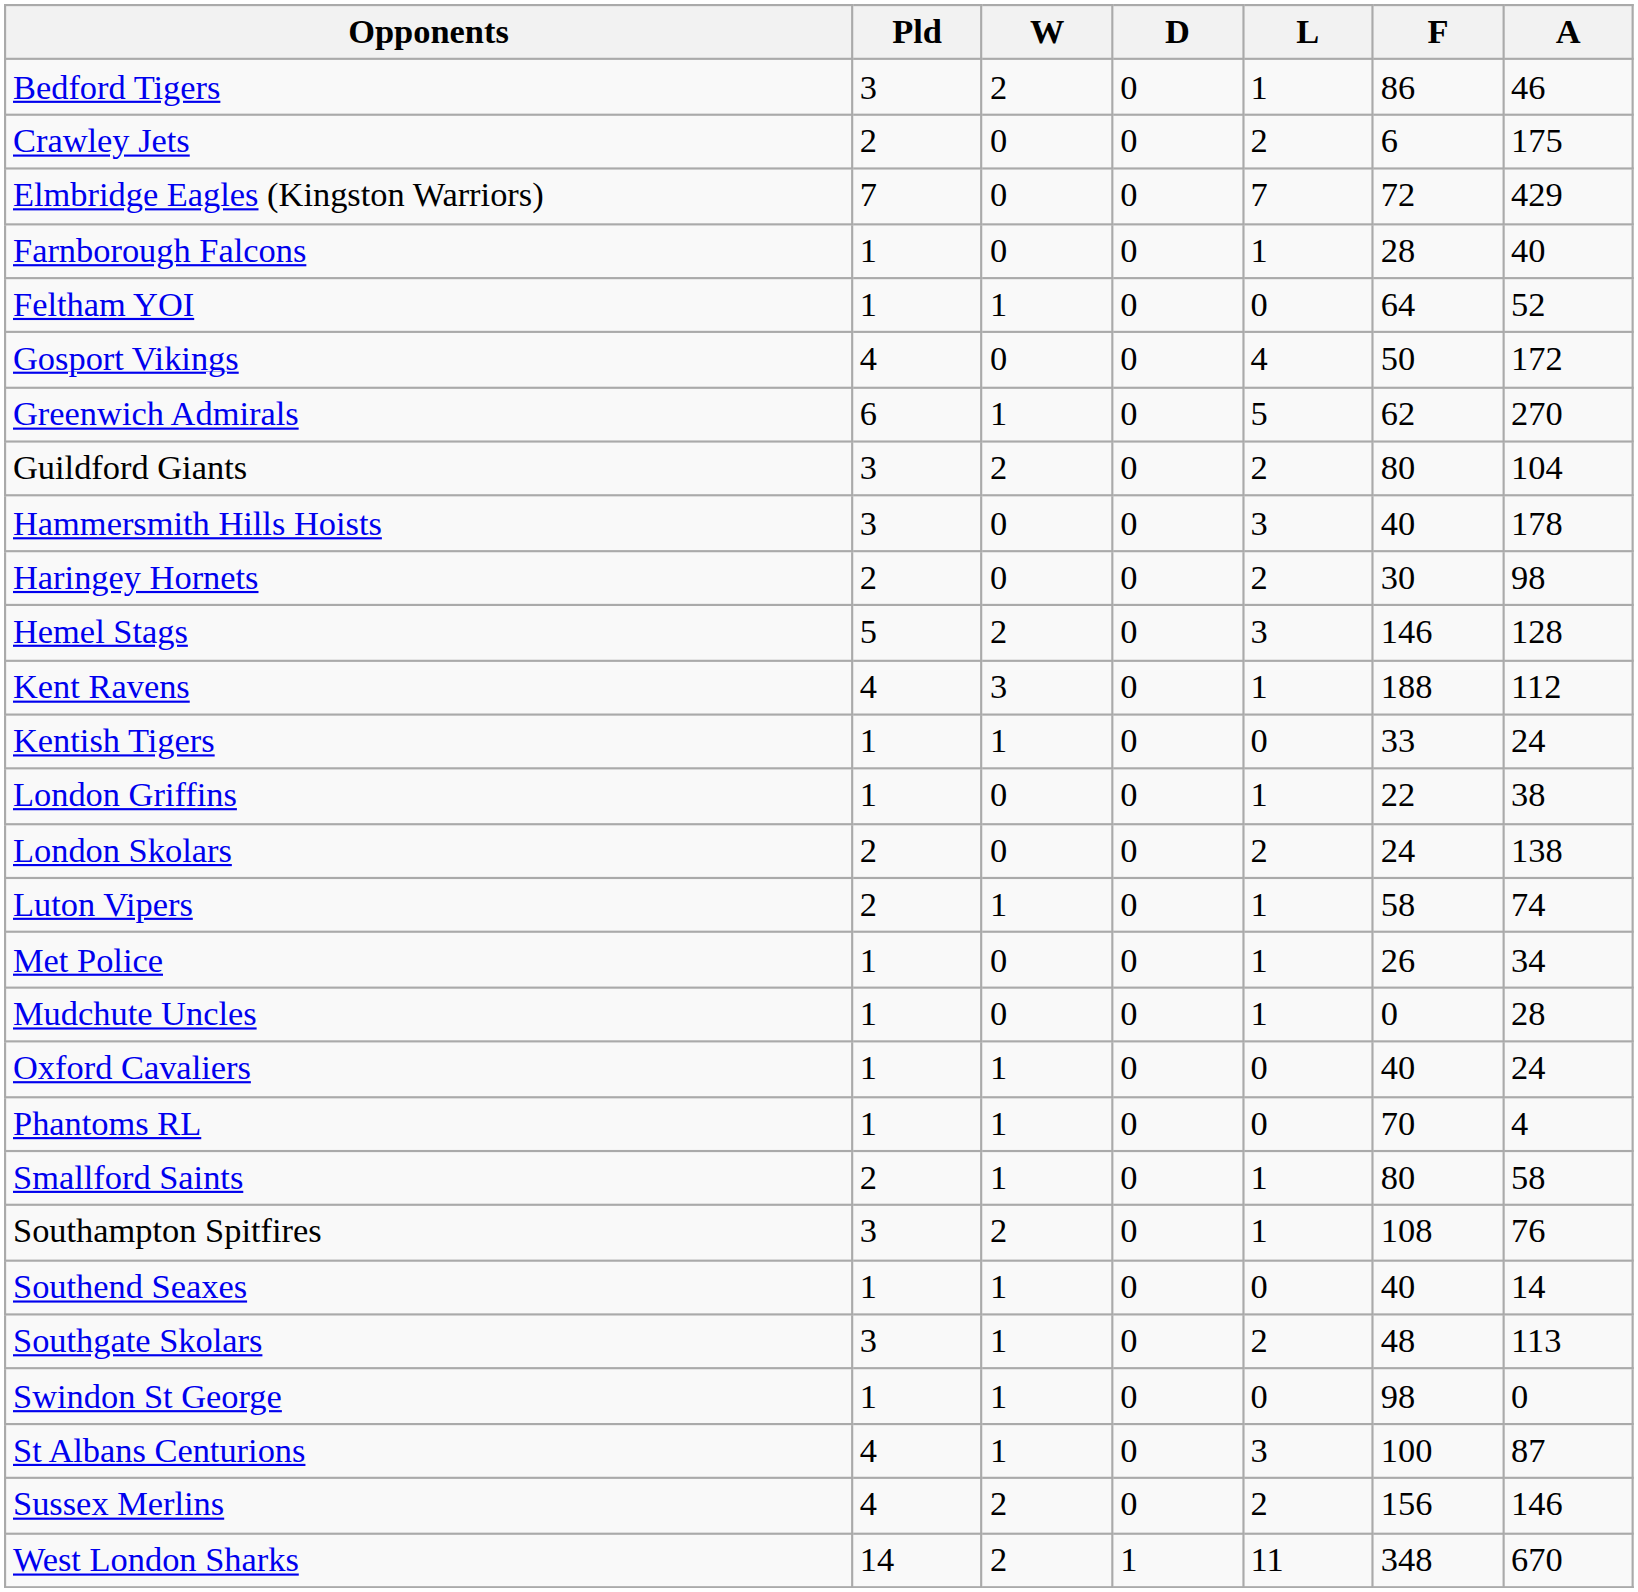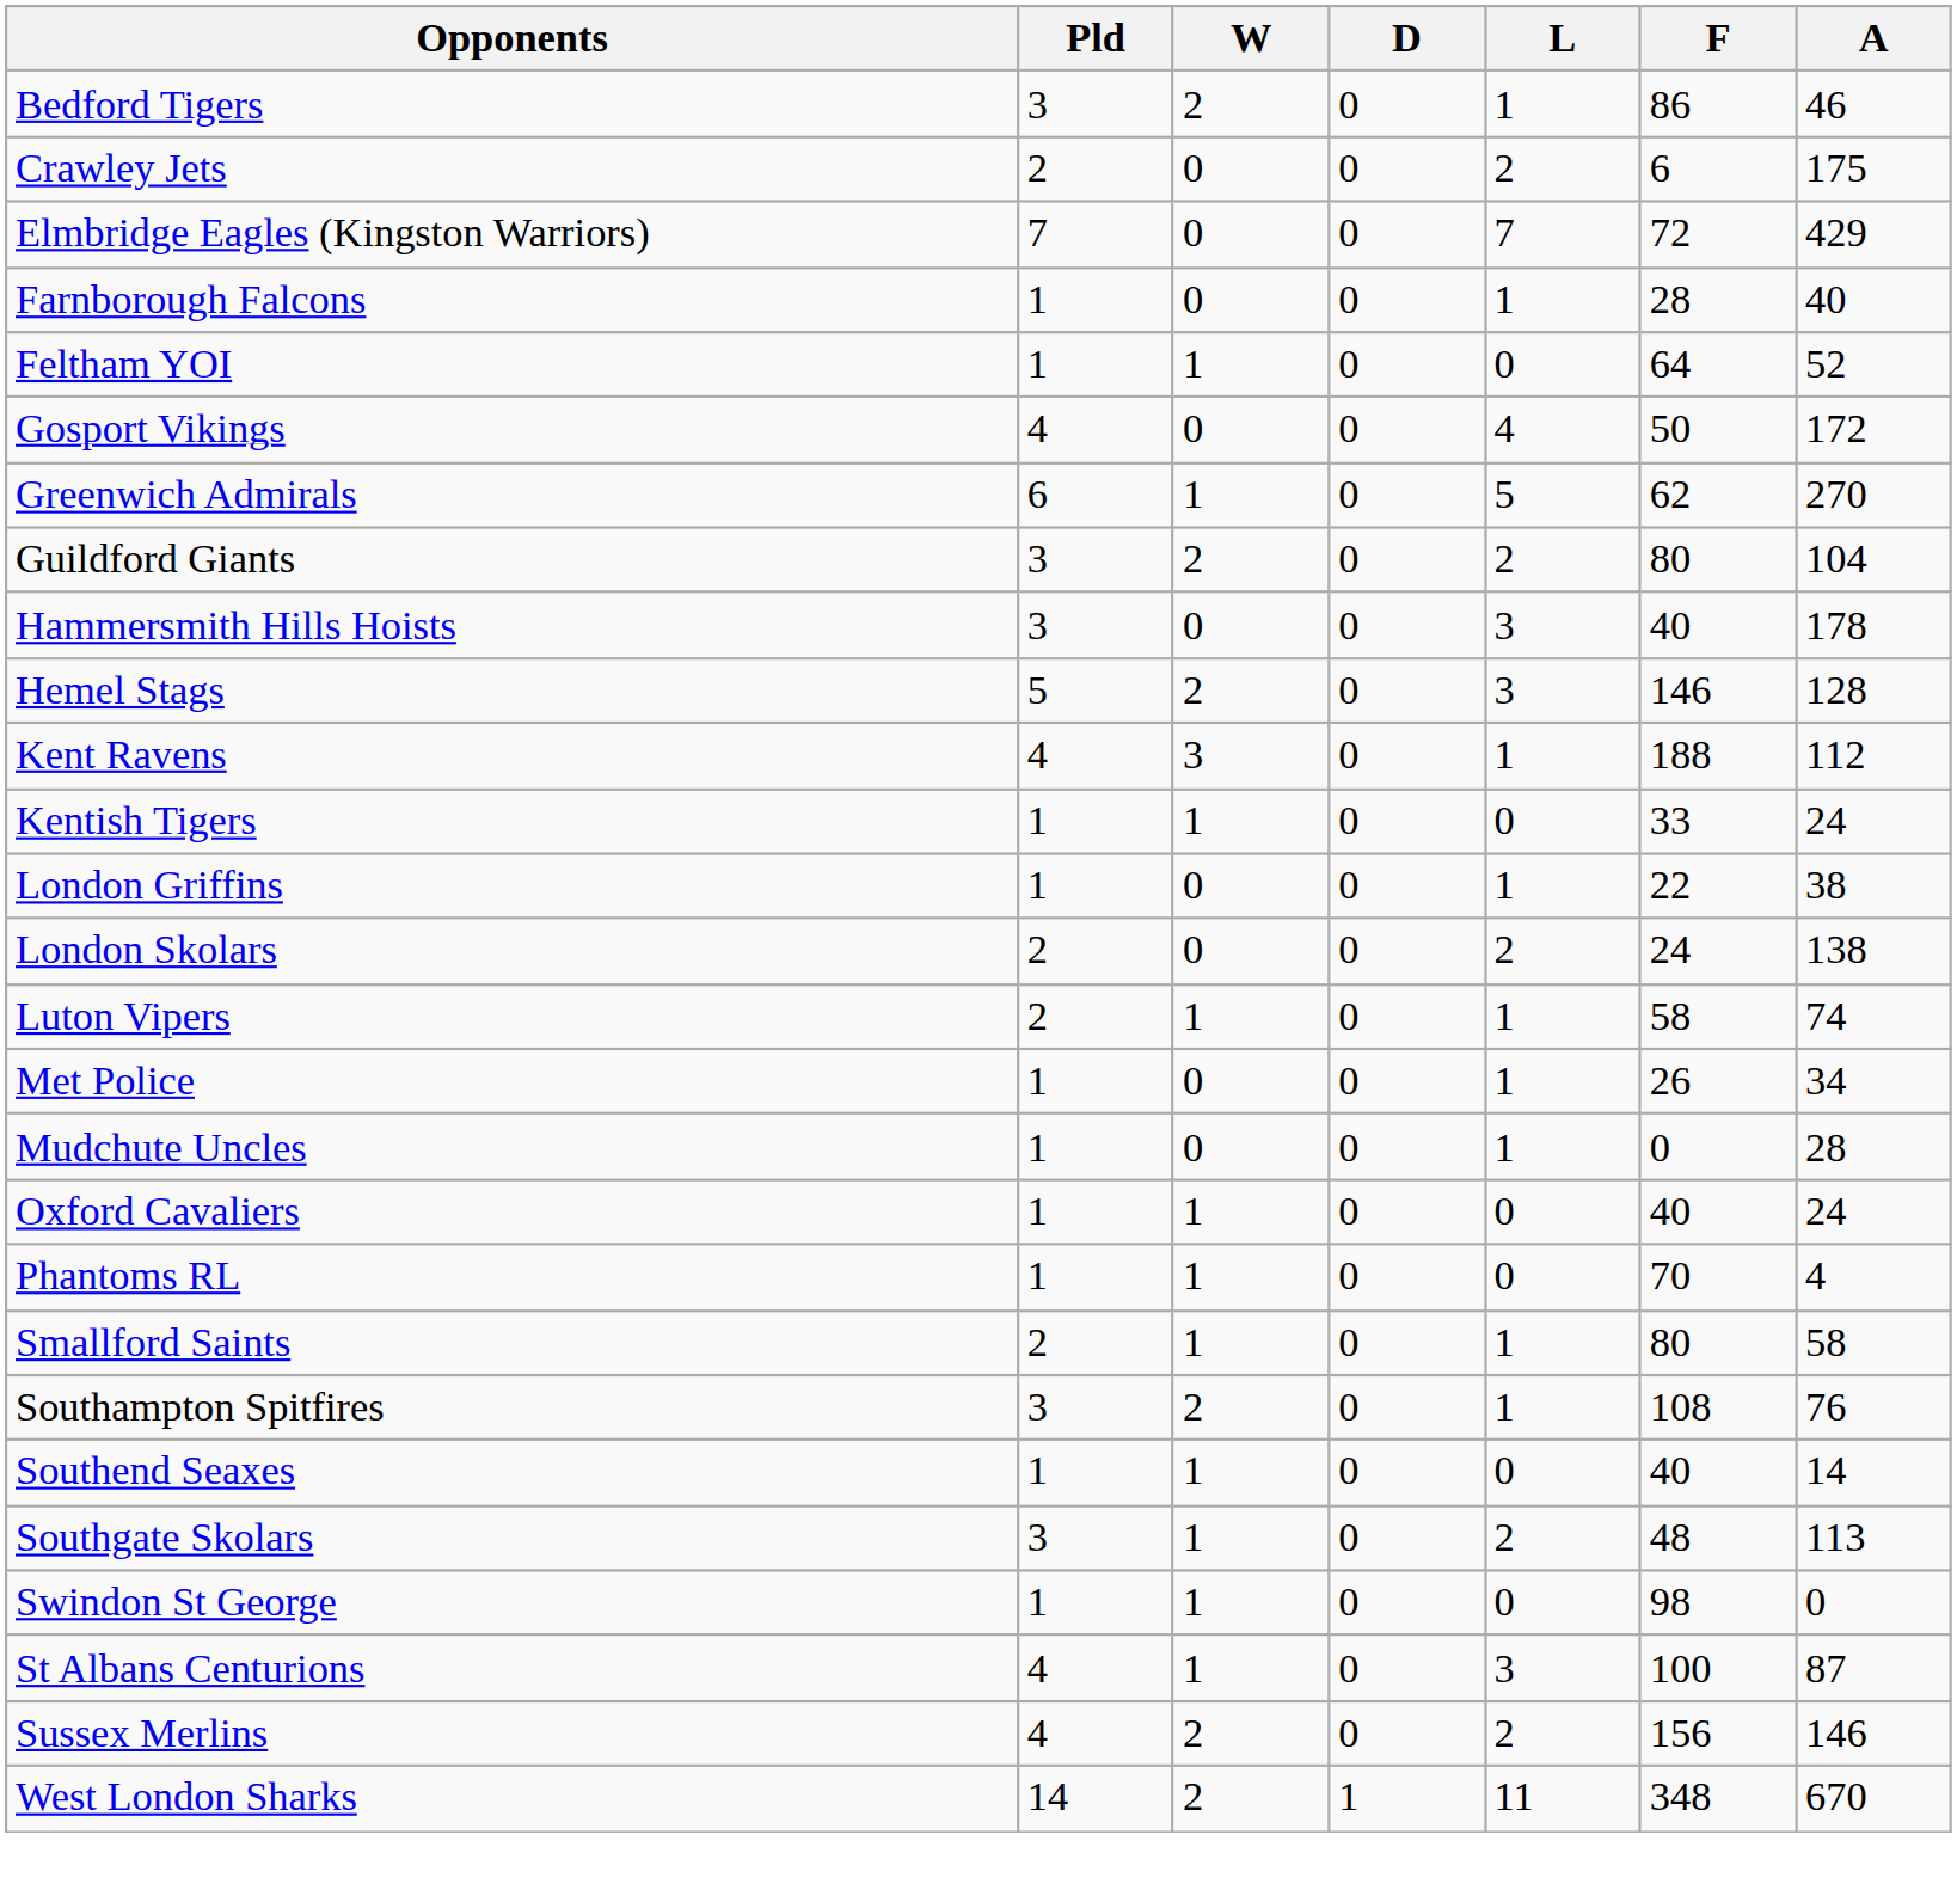 <table class="wikitable" width=60%>
 <tr>
 <th width=52%>Opponents</th>
 <th width=8%>Pld</th>
 <th width=8%>W</th>
 <th width=8%>D</th>
 <th width=8%>L</th>
 <th width=8%>F</th>
 <th width=8%>A</th>
 </tr>
 <tr>
 <td><a href='#'>Bedford Tigers</a></td>
 <td>3</td>
 <td>2</td>
 <td>0</td>
 <td>1</td>
 <td>86</td>
 <td>46</td>
 </tr>
 <tr>
 <td><a href='#'>Crawley Jets</a></td>
 <td>2</td>
 <td>0</td>
 <td>0</td>
 <td>2</td>
 <td>6</td>
 <td>175</td>
 </tr>
 <tr>
 <td><a href='#'>Elmbridge Eagles</a> (Kingston Warriors)</td>
 <td>7</td>
 <td>0</td>
 <td>0</td>
 <td>7</td>
 <td>72</td>
 <td>429</td>
 </tr>
 <tr>
 <td><a href='#'>Farnborough Falcons</a></td>
 <td>1</td>
 <td>0</td>
 <td>0</td>
 <td>1</td>
 <td>28</td>
 <td>40</td>
 </tr>
 <tr>
 <td><a href='#'>Feltham YOI</a></td>
 <td>1</td>
 <td>1</td>
 <td>0</td>
 <td>0</td>
 <td>64</td>
 <td>52</td>
 </tr>
 <tr>
 <td><a href='#'>Gosport Vikings</a></td>
 <td>4</td>
 <td>0</td>
 <td>0</td>
 <td>4</td>
 <td>50</td>
 <td>172</td>
 </tr>
 <tr>
 <td><a href='#'>Greenwich Admirals</a></td>
 <td>6</td>
 <td>1</td>
 <td>0</td>
 <td>5</td>
 <td>62</td>
 <td>270</td>
 </tr>
 <tr>
 <td>Guildford Giants</td>
 <td>3</td>
 <td>2</td>
 <td>0</td>
 <td>2</td>
 <td>80</td>
 <td>104</td>
 </tr>
 <tr>
 <td><a href='#'>Hammersmith Hills Hoists</a></td>
 <td>3</td>
 <td>0</td>
 <td>0</td>
 <td>3</td>
 <td>40</td>
 <td>178</td>
-</tr>
-<tr>
-<td><a href='#'>Haringey Hornets</a></td>
-<td>2</td>
-<td>0</td>
-<td>0</td>
-<td>2</td>
-<td>30</td>
-<td>98</td>
 </tr>
 <tr>
 <td><a href='#'>Hemel Stags</a></td>
 <td>5</td>
 <td>2</td>
 <td>0</td>
 <td>3</td>
 <td>146</td>
 <td>128</td>
 </tr>
 <tr>
 <td><a href='#'>Kent Ravens</a></td>
 <td>4</td>
 <td>3</td>
 <td>0</td>
 <td>1</td>
 <td>188</td>
 <td>112</td>
 </tr>
 <tr>
 <td><a href='#'>Kentish Tigers</a></td>
 <td>1</td>
 <td>1</td>
 <td>0</td>
 <td>0</td>
 <td>33</td>
 <td>24</td>
 </tr>
 <tr>
 <td><a href='#'>London Griffins</a></td>
 <td>1</td>
 <td>0</td>
 <td>0</td>
 <td>1</td>
 <td>22</td>
 <td>38</td>
 </tr>
 <tr>
 <td><a href='#'>London Skolars</a></td>
 <td>2</td>
 <td>0</td>
 <td>0</td>
 <td>2</td>
 <td>24</td>
 <td>138</td>
 </tr>
 <tr>
 <td><a href='#'>Luton Vipers</a></td>
 <td>2</td>
 <td>1</td>
 <td>0</td>
 <td>1</td>
 <td>58</td>
 <td>74</td>
 </tr>
 <tr>
 <td><a href='#'>Met Police</a></td>
 <td>1</td>
 <td>0</td>
 <td>0</td>
 <td>1</td>
 <td>26</td>
 <td>34</td>
 </tr>
 <tr>
 <td><a href='#'>Mudchute Uncles</a></td>
 <td>1</td>
 <td>0</td>
 <td>0</td>
 <td>1</td>
 <td>0</td>
 <td>28</td>
 </tr>
 <tr>
 <td><a href='#'>Oxford Cavaliers</a></td>
 <td>1</td>
 <td>1</td>
 <td>0</td>
 <td>0</td>
 <td>40</td>
 <td>24</td>
 </tr>
 <tr>
 <td><a href='#'>Phantoms RL</a></td>
 <td>1</td>
 <td>1</td>
 <td>0</td>
 <td>0</td>
 <td>70</td>
 <td>4</td>
 </tr>
 <tr>
 <td><a href='#'>Smallford Saints</a></td>
 <td>2</td>
 <td>1</td>
 <td>0</td>
 <td>1</td>
 <td>80</td>
 <td>58</td>
 </tr>
 <tr>
 <td>Southampton Spitfires</td>
 <td>3</td>
 <td>2</td>
 <td>0</td>
 <td>1</td>
 <td>108</td>
 <td>76</td>
 </tr>
 <tr>
 <td><a href='#'>Southend Seaxes</a></td>
 <td>1</td>
 <td>1</td>
 <td>0</td>
 <td>0</td>
 <td>40</td>
 <td>14</td>
 </tr>
 <tr>
 <td><a href='#'>Southgate Skolars</a></td>
 <td>3</td>
 <td>1</td>
 <td>0</td>
 <td>2</td>
 <td>48</td>
 <td>113</td>
 </tr>
 <tr>
 <td><a href='#'>Swindon St George</a></td>
 <td>1</td>
 <td>1</td>
 <td>0</td>
 <td>0</td>
 <td>98</td>
 <td>0</td>
 </tr>
 <tr>
 <td><a href='#'>St Albans Centurions</a></td>
 <td>4</td>
 <td>1</td>
 <td>0</td>
 <td>3</td>
 <td>100</td>
 <td>87</td>
 </tr>
 <tr>
 <td><a href='#'>Sussex Merlins</a></td>
 <td>4</td>
 <td>2</td>
 <td>0</td>
 <td>2</td>
 <td>156</td>
 <td>146</td>
 </tr>
 <tr>
 <td><a href='#'>West London Sharks</a></td>
 <td>14</td>
 <td>2</td>
 <td>1</td>
 <td>11</td>
 <td>348</td>
 <td>670</td>
 </tr>
 <tr>
 </tr>
 </table>
